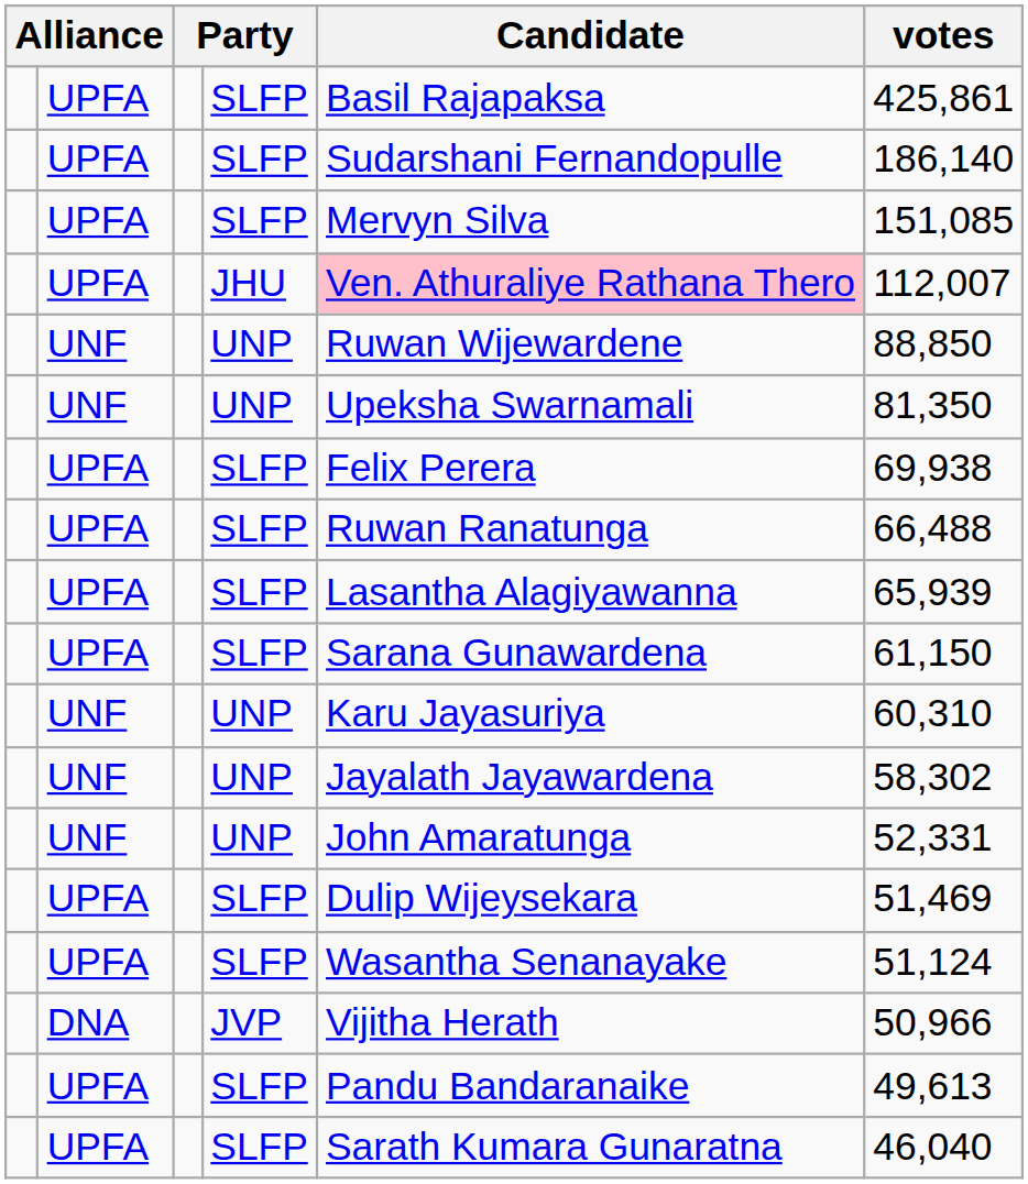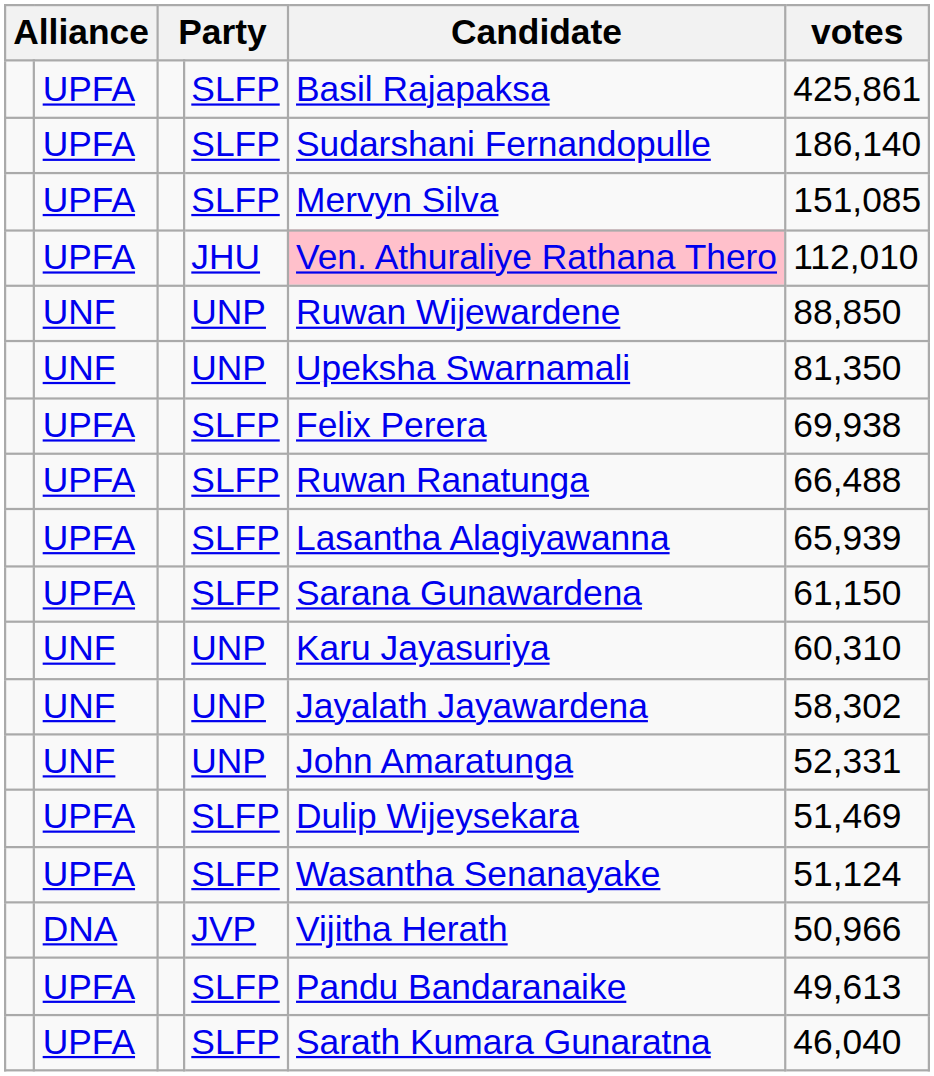 <table class="wikitable sortable mw-collapsible">
 <tr>
 <th colspan="2">Alliance</th>
 <th colspan="2">Party</th>
 <th>Candidate</th>
 <th>votes</th>
 </tr>
 <tr>
 <td bgcolor=> </td>
 <td align=left><a href='#'>UPFA</a></td>
 <td bgcolor=> </td>
 <td align=left><a href='#'>SLFP</a></td>
 <td><a href='#'>Basil Rajapaksa</a></td>
 <td>425,861</td>
 </tr>
 <tr>
 <td bgcolor=> </td>
 <td align=left><a href='#'>UPFA</a></td>
 <td bgcolor=> </td>
 <td align=left><a href='#'>SLFP</a></td>
 <td><a href='#'>Sudarshani Fernandopulle</a></td>
 <td>186,140</td>
 </tr>
 <tr>
 <td bgcolor=> </td>
 <td align=left><a href='#'>UPFA</a></td>
 <td bgcolor=> </td>
 <td align=left><a href='#'>SLFP</a></td>
 <td><a href='#'>Mervyn Silva</a></td>
 <td>151,085</td>
 </tr>
 <tr>
 <td bgcolor=> </td>
 <td align=left><a href='#'>UPFA</a></td>
 <td bgcolor=> </td>
 <td align=left><a href='#'>JHU</a></td>
 <td style="background: pink;"><a href='#'>Ven. Athuraliye Rathana Thero</a></td>
-<td>112,007</td>
+<td>112,010</td>
 </tr>
 <tr>
 <td bgcolor=> </td>
 <td align=left><a href='#'>UNF</a></td>
 <td bgcolor=> </td>
 <td align=left><a href='#'>UNP</a></td>
 <td><a href='#'>Ruwan Wijewardene</a></td>
 <td>88,850</td>
 </tr>
 <tr>
 <td bgcolor=> </td>
 <td align=left><a href='#'>UNF</a></td>
 <td bgcolor=> </td>
 <td align=left><a href='#'>UNP</a></td>
 <td><a href='#'>Upeksha Swarnamali</a></td>
 <td>81,350</td>
 </tr>
 <tr>
 <td bgcolor=> </td>
 <td align=left><a href='#'>UPFA</a></td>
 <td bgcolor=> </td>
 <td align=left><a href='#'>SLFP</a></td>
 <td><a href='#'>Felix Perera</a></td>
 <td>69,938</td>
 </tr>
 <tr>
 <td bgcolor=> </td>
 <td align=left><a href='#'>UPFA</a></td>
 <td bgcolor=> </td>
 <td align=left><a href='#'>SLFP</a></td>
 <td><a href='#'>Ruwan Ranatunga</a></td>
 <td>66,488</td>
 </tr>
 <tr>
 <td bgcolor=> </td>
 <td align=left><a href='#'>UPFA</a></td>
 <td bgcolor=> </td>
 <td align=left><a href='#'>SLFP</a></td>
 <td><a href='#'>Lasantha Alagiyawanna</a></td>
 <td>65,939</td>
 </tr>
 <tr>
 <td bgcolor=> </td>
 <td align=left><a href='#'>UPFA</a></td>
 <td bgcolor=> </td>
 <td align=left><a href='#'>SLFP</a></td>
 <td><a href='#'>Sarana Gunawardena</a></td>
 <td>61,150</td>
 </tr>
 <tr>
 <td bgcolor=> </td>
 <td align=left><a href='#'>UNF</a></td>
 <td bgcolor=> </td>
 <td align=left><a href='#'>UNP</a></td>
 <td><a href='#'>Karu Jayasuriya</a></td>
 <td>60,310</td>
 </tr>
 <tr>
 <td bgcolor=> </td>
 <td align=left><a href='#'>UNF</a></td>
 <td bgcolor=> </td>
 <td align=left><a href='#'>UNP</a></td>
 <td><a href='#'>Jayalath Jayawardena</a></td>
 <td>58,302</td>
 </tr>
 <tr>
 <td bgcolor=> </td>
 <td align=left><a href='#'>UNF</a></td>
 <td bgcolor=> </td>
 <td align=left><a href='#'>UNP</a></td>
 <td><a href='#'>John Amaratunga</a></td>
 <td>52,331</td>
 </tr>
 <tr>
 <td bgcolor=> </td>
 <td align=left><a href='#'>UPFA</a></td>
 <td bgcolor=> </td>
 <td align=left><a href='#'>SLFP</a></td>
 <td><a href='#'>Dulip Wijeysekara</a></td>
 <td>51,469</td>
 </tr>
 <tr>
 <td bgcolor=> </td>
 <td align=left><a href='#'>UPFA</a></td>
 <td bgcolor=> </td>
 <td align=left><a href='#'>SLFP</a></td>
 <td><a href='#'>Wasantha Senanayake</a></td>
 <td>51,124</td>
 </tr>
 <tr>
 <td bgcolor=> </td>
 <td align=left><a href='#'>DNA</a></td>
 <td bgcolor=> </td>
 <td align=left><a href='#'>JVP</a></td>
 <td><a href='#'>Vijitha Herath</a></td>
 <td>50,966</td>
 </tr>
 <tr>
 <td bgcolor=> </td>
 <td align=left><a href='#'>UPFA</a></td>
 <td bgcolor=> </td>
 <td align=left><a href='#'>SLFP</a></td>
 <td><a href='#'>Pandu Bandaranaike</a></td>
 <td>49,613</td>
 </tr>
 <tr>
 <td bgcolor=> </td>
 <td align=left><a href='#'>UPFA</a></td>
 <td bgcolor=> </td>
 <td align=left><a href='#'>SLFP</a></td>
 <td><a href='#'>Sarath Kumara Gunaratna</a></td>
 <td>46,040</td>
 </tr>
 </table>
